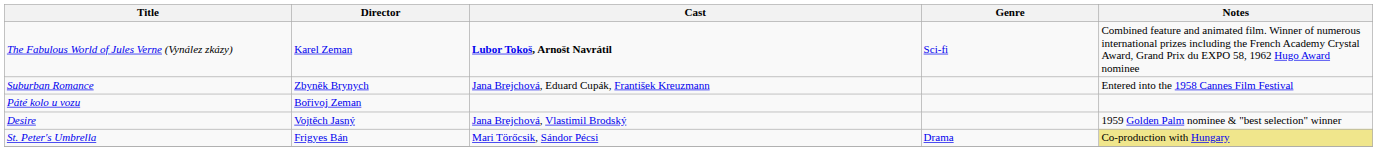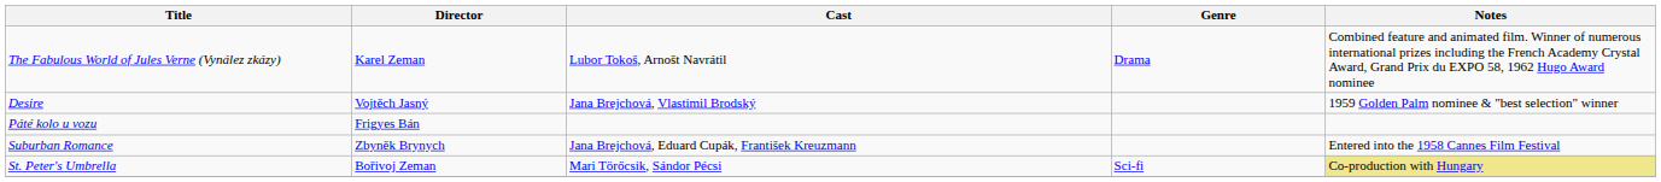 <table class="wikitable" style="width:100%;">
 <tr>
 <th style="width:21%;">Title</th>
 <th style="width:13%;">Director</th>
 <th style="width:33%;">Cast</th>
 <th style="width:13%;">Genre</th>
 <th style="width:20%;">Notes</th>
 </tr>
 <tr>
 <td><em><a href='#'>The Fabulous World of Jules Verne</a> (Vynález zkázy)</em></td>
 <td><a href='#'>Karel Zeman</a></td>
-<td><strong><a href='#'>Lubor Tokoš</a>, Arnošt Navrátil</strong></td>
-<td><a href='#'>Sci-fi</a></td>
+<td><a href='#'>Lubor Tokoš</a>, Arnošt Navrátil</td>
+<td><a href='#'>Drama</a></td>
 <td>Combined feature and animated film. Winner of numerous international prizes including the French Academy Crystal Award, Grand Prix du EXPO 58, 1962 <a href='#'>Hugo Award</a> nominee</td>
+</tr>
+<tr>
+<td><em><a href='#'>Desire</a></em></td>
+<td><a href='#'>Vojtěch Jasný</a></td>
+<td><a href='#'>Jana Brejchová</a>, <a href='#'>Vlastimil Brodský</a></td>
+<td></td>
+<td>1959 <a href='#'>Golden Palm</a> nominee & "best selection" winner</td>
+</tr>
+<tr>
+<td><em><a href='#'>Páté kolo u vozu</a></em></td>
+<td><a href='#'>Frigyes Bán</a></td>
+<td></td>
+<td></td>
+<td></td>
 </tr>
 <tr>
 <td><em><a href='#'>Suburban Romance</a></em></td>
 <td><a href='#'>Zbyněk Brynych</a></td>
 <td><a href='#'>Jana Brejchová</a>, Eduard Cupák, <a href='#'>František Kreuzmann</a></td>
 <td></td>
 <td>Entered into the <a href='#'>1958 Cannes Film Festival</a></td>
 </tr>
 <tr>
-<td><em><a href='#'>Páté kolo u vozu</a></em></td>
+<td><em><a href='#'>St. Peter's Umbrella</a> </em></td>
 <td><a href='#'>Bořivoj Zeman</a></td>
-<td></td>
-<td></td>
-<td></td>
-</tr>
-<tr>
-<td><em><a href='#'>Desire</a></em></td>
-<td><a href='#'>Vojtěch Jasný</a></td>
-<td><a href='#'>Jana Brejchová</a>, <a href='#'>Vlastimil Brodský</a></td>
-<td></td>
-<td>1959 <a href='#'>Golden Palm</a> nominee & "best selection" winner</td>
-</tr>
-<tr>
-<td><em><a href='#'>St. Peter's Umbrella</a> </em></td>
-<td><a href='#'>Frigyes Bán</a></td>
 <td><a href='#'>Mari Törőcsik</a>, <a href='#'>Sándor Pécsi</a></td>
-<td><a href='#'>Drama</a></td>
+<td><a href='#'>Sci-fi</a></td>
 <td style="background: khaki;">Co-production with <a href='#'>Hungary</a></td>
 </tr>
 <tr>
 </tr>
 </table>
